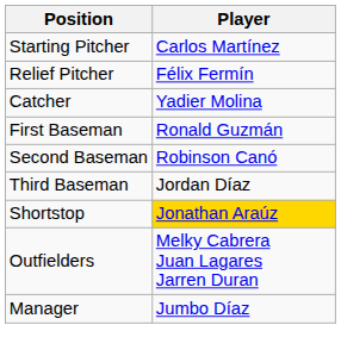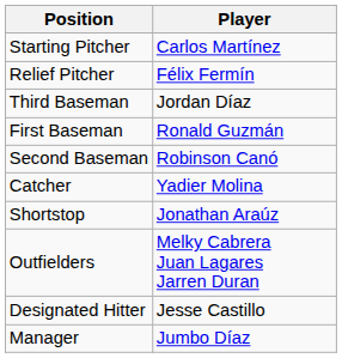 <table class=wikitable>
 <tr>
 <th>Position</th>
 <th width=160>Player</th>
 </tr>
 <tr>
 <td>Starting Pitcher</td>
 <td> <a href='#'>Carlos Martínez</a></td>
 </tr>
 <tr>
 <td>Relief Pitcher</td>
 <td> <a href='#'>Félix Fermín</a></td>
 </tr>
 <tr>
-<td>Catcher</td>
-<td> <a href='#'>Yadier Molina</a></td>
+<td>Third Baseman</td>
+<td> Jordan Díaz</td>
 </tr>
 <tr>
 <td>First Baseman</td>
 <td> <a href='#'>Ronald Guzmán</a></td>
 </tr>
 <tr>
 <td>Second Baseman</td>
 <td> <a href='#'>Robinson Canó</a></td>
 </tr>
 <tr>
-<td>Third Baseman</td>
-<td> Jordan Díaz</td>
+<td>Catcher</td>
+<td> <a href='#'>Yadier Molina</a></td>
 </tr>
 <tr>
 <td>Shortstop</td>
-<td style="background: gold;"> <a href='#'>Jonathan Araúz</a></td>
+<td> <a href='#'>Jonathan Araúz</a></td>
 </tr>
 <tr>
 <td>Outfielders</td>
 <td> <a href='#'>Melky Cabrera</a><br> <a href='#'>Juan Lagares</a><br> <a href='#'>Jarren Duran</a></td>
 </tr>
 <tr>
+<td>Designated Hitter</td>
+<td> Jesse Castillo</td>
+</tr>
+<tr>
 <td>Manager</td>
 <td> <a href='#'>Jumbo Díaz</a></td>
 </tr>
 </table>
